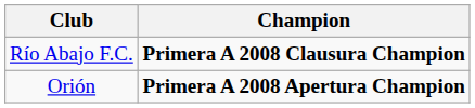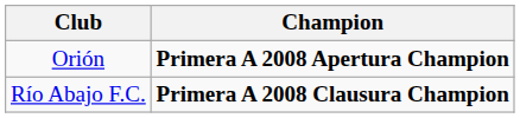 <table class="wikitable" style="text-align: center;">
 <tr>
 <th>Club</th>
 <th>Champion</th>
 </tr>
 <tr>
+<td><a href='#'>Orión</a></td>
+<td><strong>Primera A 2008 Apertura Champion</strong></td>
+</tr>
+<tr>
 <td><a href='#'>Río Abajo F.C.</a></td>
 <td><strong>Primera A 2008 Clausura Champion</strong></td>
 </tr>
-<tr>
-<td><a href='#'>Orión</a></td>
-<td><strong>Primera A 2008 Apertura Champion</strong></td>
-</tr>
 </table>
